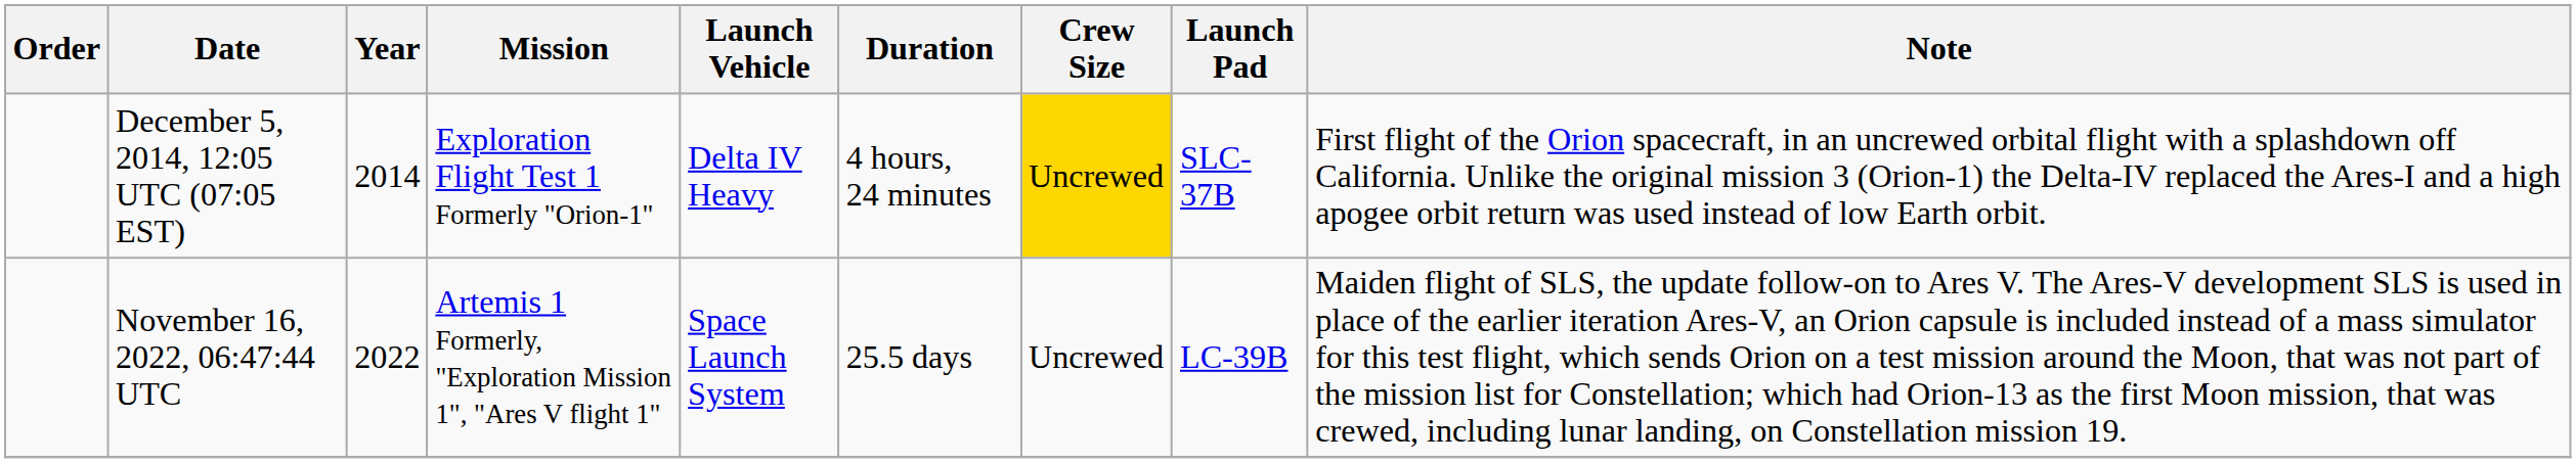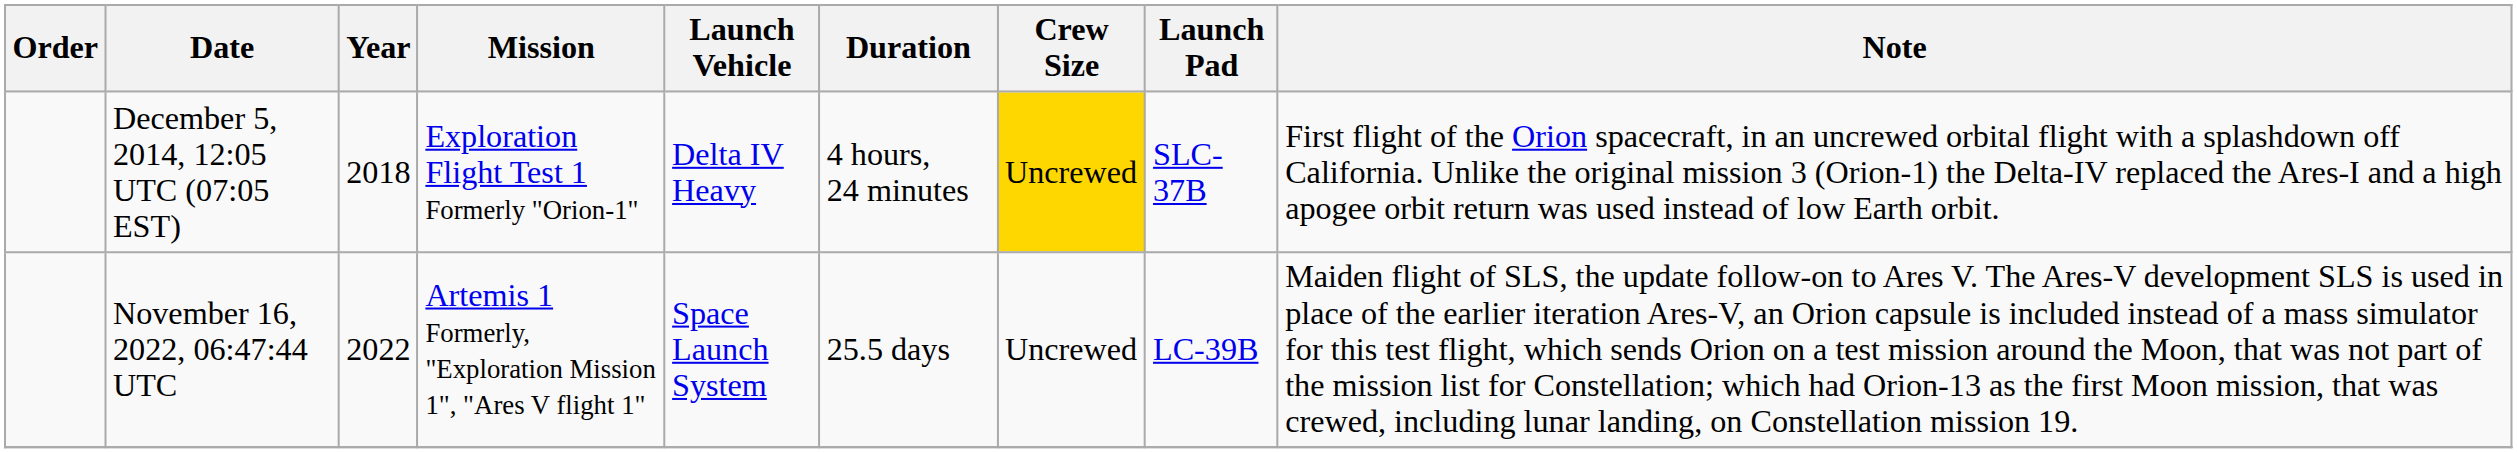 <table class="wikitable">
 <tr>
 <th>Order</th>
 <th>Date</th>
 <th>Year</th>
 <th>Mission</th>
 <th>Launch Vehicle</th>
 <th>Duration</th>
 <th>Crew Size</th>
 <th>Launch Pad</th>
 <th>Note</th>
 </tr>
 <tr>
 <td></td>
 <td>December 5, 2014, 12:05 UTC (07:05 EST)</td>
-<td>2014</td>
+<td>2018</td>
 <td><a href='#'>Exploration Flight Test 1</a> <br> <small> Formerly "Orion-1" </small></td>
 <td><a href='#'>Delta IV Heavy</a></td>
 <td>4 hours, 24 minutes</td>
 <td style="background: gold;">Uncrewed</td>
 <td><a href='#'>SLC-37B</a></td>
 <td>First flight of the <a href='#'>Orion</a> spacecraft, in an uncrewed orbital flight with a splashdown off California. Unlike the original mission 3 (Orion-1) the Delta-IV replaced the Ares-I and a high apogee orbit return was used instead of low Earth orbit.</td>
 </tr>
 <tr>
 <td></td>
 <td>November 16, 2022, 06:47:44 UTC</td>
 <td>2022</td>
 <td><a href='#'>Artemis 1</a> <br> <small> Formerly, "Exploration Mission 1", "Ares V flight 1" </small></td>
 <td><a href='#'>Space Launch System</a></td>
 <td>25.5 days</td>
 <td>Uncrewed</td>
 <td><a href='#'>LC-39B</a></td>
 <td>Maiden flight of SLS, the update follow-on to Ares V. The Ares-V development SLS is used in place of the earlier iteration Ares-V, an Orion capsule is included instead of a mass simulator for this test flight, which sends Orion on a test mission around the Moon, that was not part of the mission list for Constellation; which had Orion-13 as the first Moon mission, that was crewed, including lunar landing, on Constellation mission 19.</td>
 </tr>
 <tr>
 </tr>
 </table>
